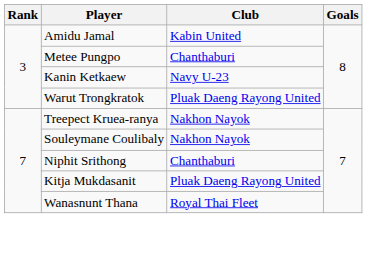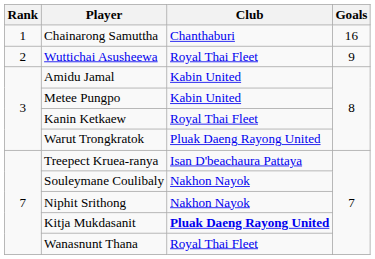 <table class="wikitable" style="text-align:center">
 <tr>
 <th>Rank</th>
 <th>Player</th>
 <th>Club</th>
 <th>Goals</th>
+</tr>
+<tr>
+<td>1</td>
+<td align="left"> Chainarong Samuttha</td>
+<td align="left"><a href='#'>Chanthaburi</a></td>
+<td>16</td>
+</tr>
+<tr>
+<td>2</td>
+<td align="left"> <a href='#'>Wuttichai Asusheewa</a></td>
+<td align="left"><a href='#'>Royal Thai Fleet</a></td>
+<td>9</td>
 </tr>
 <tr>
 <td rowspan="4">3</td>
 <td align="left"> Amidu Jamal</td>
 <td align="left"><a href='#'>Kabin United</a></td>
 <td rowspan="4">8</td>
 </tr>
 <tr>
 <td align="left"> Metee Pungpo</td>
-<td align="left"><a href='#'>Chanthaburi</a></td>
+<td align="left"><a href='#'>Kabin United</a></td>
 </tr>
 <tr>
 <td align="left"> Kanin Ketkaew</td>
-<td align="left"><a href='#'>Navy U-23</a></td>
+<td align="left"><a href='#'>Royal Thai Fleet</a></td>
 </tr>
 <tr>
 <td align="left"> Warut Trongkratok</td>
 <td align="left"><a href='#'>Pluak Daeng Rayong United</a></td>
 </tr>
 <tr>
 <td rowspan="5">7</td>
 <td align="left"> Treepect Kruea-ranya</td>
-<td align="left"><a href='#'>Nakhon Nayok</a></td>
+<td align="left"><a href='#'>Isan D'beachaura Pattaya</a></td>
 <td rowspan="5">7</td>
 </tr>
 <tr>
 <td align="left"> Souleymane Coulibaly</td>
 <td align="left"><a href='#'>Nakhon Nayok</a></td>
 </tr>
 <tr>
 <td align="left"> Niphit Srithong</td>
-<td align="left"><a href='#'>Chanthaburi</a></td>
+<td align="left"><a href='#'>Nakhon Nayok</a></td>
 </tr>
 <tr>
 <td align="left"> Kitja Mukdasanit</td>
-<td align="left"><a href='#'>Pluak Daeng Rayong United</a></td>
+<td align="left"><strong><a href='#'>Pluak Daeng Rayong United</a></strong></td>
 </tr>
 <tr>
 <td align="left"> Wanasnunt Thana</td>
 <td align="left"><a href='#'>Royal Thai Fleet</a></td>
 </tr>
 </table>
